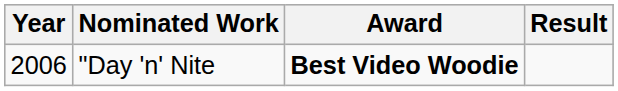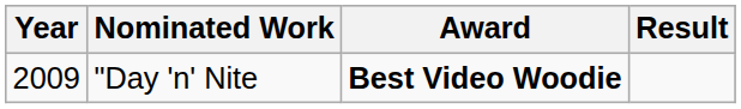 <table class="wikitable">
 <tr>
 <th>Year</th>
 <th>Nominated Work</th>
 <th>Award</th>
 <th>Result</th>
 </tr>
 <tr>
-<td>2006</td>
+<td>2009</td>
 <td>"Day 'n' Nite</td>
 <td><strong>Best Video Woodie</strong></td>
 <td></td>
 </tr>
 </table>
